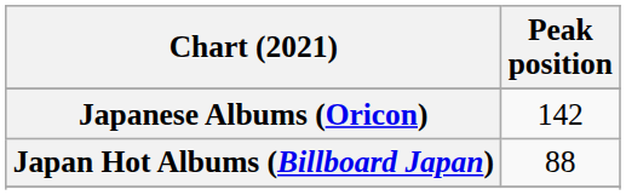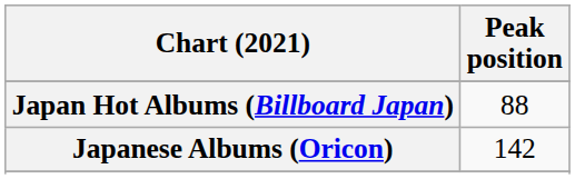 <table class="wikitable sortable plainrowheaders" style="text-align:center">
 <tr>
 <th scope="col">Chart (2021)</th>
 <th scope="col">Peak<br>position</th>
 </tr>
 <tr>
 </tr>
 <tr>
+<th scope="row">Japan Hot Albums (<em><a href='#'>Billboard Japan</a></em>)</th>
+<td>88</td>
+</tr>
+<tr>
 <th scope="row">Japanese Albums (<a href='#'>Oricon</a>)</th>
 <td>142</td>
-</tr>
-<tr>
-<th scope="row">Japan Hot Albums (<em><a href='#'>Billboard Japan</a></em>)</th>
-<td>88</td>
 </tr>
 <tr>
 </tr>
 <tr>
 </tr>
 <tr>
 </tr>
 </table>
